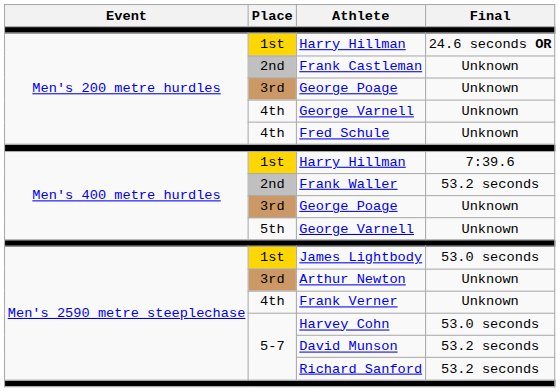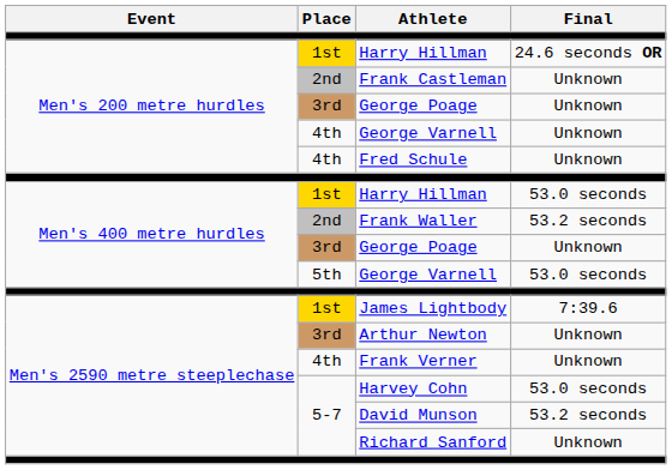 <table class=wikitable>
 <tr>
 <th>Event</th>
 <th>Place</th>
 <th>Athlete</th>
 <th>Final</th>
 </tr>
 <tr bgcolor=black>
 <td colspan=4></td>
 </tr>
 <tr align=center>
 <td rowspan=5><a href='#'>Men's 200 metre hurdles</a></td>
 <td bgcolor=gold>1st</td>
 <td align=left><a href='#'>Harry Hillman</a></td>
 <td>24.6 seconds <strong>OR</strong></td>
 </tr>
 <tr align=center>
 <td bgcolor=silver>2nd</td>
 <td align=left><a href='#'>Frank Castleman</a></td>
 <td>Unknown</td>
 </tr>
 <tr align=center>
 <td bgcolor=cc9966>3rd</td>
 <td align=left><a href='#'>George Poage</a></td>
 <td>Unknown</td>
 </tr>
 <tr align=center>
 <td>4th</td>
 <td align=left><a href='#'>George Varnell</a></td>
 <td>Unknown</td>
 </tr>
 <tr align=center>
 <td>4th</td>
 <td align=left><a href='#'>Fred Schule</a></td>
 <td>Unknown</td>
 </tr>
 <tr bgcolor=black>
 <td colspan=4></td>
 </tr>
 <tr align=center>
 <td rowspan=4><a href='#'>Men's 400 metre hurdles</a></td>
 <td bgcolor=gold>1st</td>
 <td align=left><a href='#'>Harry Hillman</a></td>
-<td>7:39.6</td>
+<td>53.0 seconds</td>
 </tr>
 <tr align=center>
 <td bgcolor=silver>2nd</td>
 <td align=left><a href='#'>Frank Waller</a></td>
 <td>53.2 seconds</td>
 </tr>
 <tr align=center>
 <td bgcolor=cc9966>3rd</td>
 <td align=left><a href='#'>George Poage</a></td>
 <td>Unknown</td>
 </tr>
 <tr align=center>
 <td>5th</td>
 <td align=left><a href='#'>George Varnell</a></td>
-<td>Unknown</td>
+<td>53.0 seconds</td>
 </tr>
 <tr bgcolor=black>
 <td colspan=4></td>
 </tr>
 <tr align=center>
 <td rowspan=6><a href='#'>Men's 2590 metre steeplechase</a></td>
 <td bgcolor=gold>1st</td>
 <td align=left><a href='#'>James Lightbody</a></td>
-<td>53.0 seconds</td>
+<td>7:39.6</td>
 </tr>
 <tr align=center>
 <td bgcolor=cc9966>3rd</td>
 <td align=left><a href='#'>Arthur Newton</a></td>
 <td>Unknown</td>
 </tr>
 <tr align=center>
 <td>4th</td>
 <td align=left><a href='#'>Frank Verner</a></td>
 <td>Unknown</td>
 </tr>
 <tr align=center>
 <td rowspan=3>5-7</td>
 <td align=left><a href='#'>Harvey Cohn</a></td>
 <td>53.0 seconds</td>
 </tr>
 <tr align=center>
 <td align=left><a href='#'>David Munson</a></td>
 <td>53.2 seconds</td>
 </tr>
 <tr align=center>
 <td align=left><a href='#'>Richard Sanford</a></td>
-<td>53.2 seconds</td>
+<td>Unknown</td>
 </tr>
 <tr bgcolor=black>
 <td colspan=4></td>
 </tr>
 </table>
